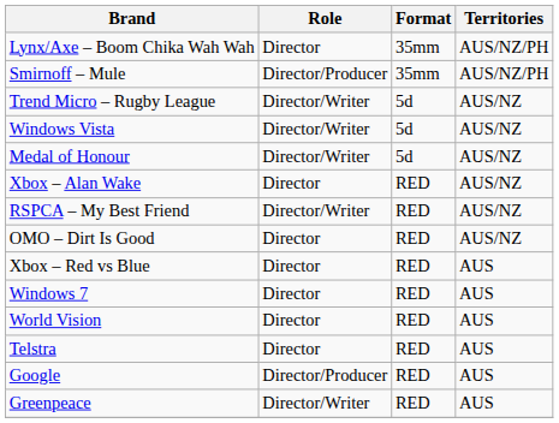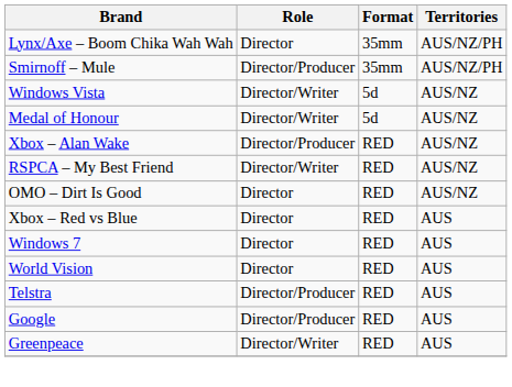 <table class="wikitable">
 <tr>
 <th>Brand</th>
 <th>Role</th>
 <th>Format</th>
 <th>Territories</th>
 </tr>
 <tr>
 <td><a href='#'>Lynx/Axe</a> – Boom Chika Wah Wah</td>
 <td>Director</td>
 <td>35mm</td>
 <td>AUS/NZ/PH</td>
 </tr>
 <tr>
 <td><a href='#'>Smirnoff</a> – Mule</td>
 <td>Director/Producer</td>
 <td>35mm</td>
 <td>AUS/NZ/PH</td>
 </tr>
 <tr>
-<td><a href='#'>Trend Micro</a> – Rugby League</td>
-<td>Director/Writer</td>
-<td>5d</td>
-<td>AUS/NZ</td>
-</tr>
-<tr>
 <td><a href='#'>Windows Vista</a></td>
 <td>Director/Writer</td>
 <td>5d</td>
 <td>AUS/NZ</td>
 </tr>
 <tr>
 <td><a href='#'>Medal of Honour</a></td>
 <td>Director/Writer</td>
 <td>5d</td>
 <td>AUS/NZ</td>
 </tr>
 <tr>
 <td><a href='#'>Xbox</a> – <a href='#'>Alan Wake</a></td>
-<td>Director</td>
+<td>Director/Producer</td>
 <td>RED</td>
 <td>AUS/NZ</td>
 </tr>
 <tr>
 <td><a href='#'>RSPCA</a> – My Best Friend</td>
 <td>Director/Writer</td>
 <td>RED</td>
 <td>AUS/NZ</td>
 </tr>
 <tr>
 <td>OMO – Dirt Is Good</td>
 <td>Director</td>
 <td>RED</td>
 <td>AUS/NZ</td>
 </tr>
 <tr>
 <td>Xbox – Red vs Blue</td>
 <td>Director</td>
 <td>RED</td>
 <td>AUS</td>
 </tr>
 <tr>
 <td><a href='#'>Windows 7</a></td>
 <td>Director</td>
 <td>RED</td>
 <td>AUS</td>
 </tr>
 <tr>
 <td><a href='#'>World Vision</a></td>
 <td>Director</td>
 <td>RED</td>
 <td>AUS</td>
 </tr>
 <tr>
 <td><a href='#'>Telstra</a></td>
-<td>Director</td>
+<td>Director/Producer</td>
 <td>RED</td>
 <td>AUS</td>
 </tr>
 <tr>
 <td><a href='#'>Google</a></td>
 <td>Director/Producer</td>
 <td>RED</td>
 <td>AUS</td>
 </tr>
 <tr>
 <td><a href='#'>Greenpeace</a></td>
 <td>Director/Writer</td>
 <td>RED</td>
 <td>AUS</td>
 </tr>
 <tr>
 </tr>
 </table>
